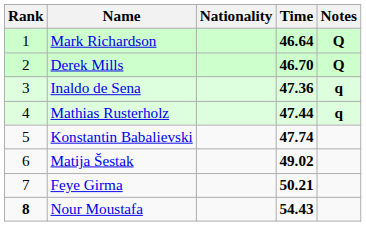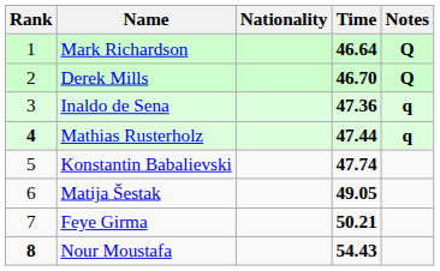 <table class="wikitable sortable" style="text-align:center">
 <tr>
 <th>Rank</th>
 <th>Name</th>
 <th>Nationality</th>
 <th>Time</th>
 <th>Notes</th>
 </tr>
 <tr bgcolor=ccffcc>
 <td>1</td>
 <td align=left><a href='#'>Mark Richardson</a></td>
 <td align=left></td>
 <td><strong>46.64</strong></td>
 <td><strong>Q</strong></td>
 </tr>
 <tr bgcolor=ccffcc>
 <td>2</td>
 <td align=left><a href='#'>Derek Mills</a></td>
 <td align=left></td>
 <td><strong>46.70</strong></td>
 <td><strong>Q</strong></td>
 </tr>
 <tr bgcolor=ddffdd>
 <td>3</td>
 <td align=left><a href='#'>Inaldo de Sena</a></td>
 <td align=left></td>
 <td><strong>47.36</strong></td>
 <td><strong>q</strong></td>
 </tr>
 <tr bgcolor=ddffdd>
-<td>4</td>
+<td><strong>4</strong></td>
 <td align=left><a href='#'>Mathias Rusterholz</a></td>
 <td align=left></td>
 <td><strong>47.44</strong></td>
 <td><strong>q</strong></td>
 </tr>
 <tr>
 <td>5</td>
 <td align=left><a href='#'>Konstantin Babalievski</a></td>
 <td align=left></td>
 <td><strong>47.74</strong></td>
 <td></td>
 </tr>
 <tr>
 <td>6</td>
 <td align=left><a href='#'>Matija Šestak</a></td>
 <td align=left></td>
-<td><strong>49.02</strong></td>
+<td><strong>49.05</strong></td>
 <td></td>
 </tr>
 <tr>
 <td>7</td>
 <td align=left><a href='#'>Feye Girma</a></td>
 <td align=left></td>
 <td><strong>50.21</strong></td>
 <td></td>
 </tr>
 <tr>
 <td><strong>8</strong></td>
 <td align=left><a href='#'>Nour Moustafa</a></td>
 <td align=left></td>
 <td><strong>54.43</strong></td>
 <td></td>
 </tr>
 </table>
